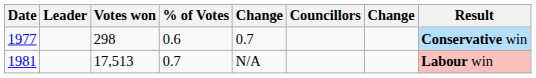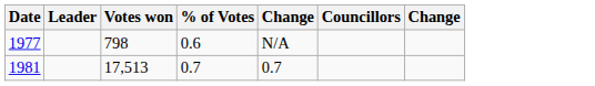 <table class="wikitable sortable" style="text-align: left">
 <tr>
 <th>Date</th>
 <th>Leader</th>
 <th>Votes won</th>
 <th>% of Votes</th>
 <th>Change</th>
 <th>Councillors</th>
 <th>Change</th>
-<th>Result</th>
 </tr>
 <tr>
 <td><a href='#'>1977</a></td>
 <td></td>
-<td>298</td>
+<td>798</td>
 <td>0.6</td>
-<td>0.7</td>
+<td>N/A</td>
 <td></td>
 <td></td>
-<td bgcolor="#B3E0FF"><strong>Conservative</strong> win</td>
 </tr>
 <tr>
 <td><a href='#'>1981</a></td>
 <td></td>
 <td>17,513</td>
 <td>0.7</td>
-<td>N/A</td>
+<td>0.7</td>
 <td></td>
 <td></td>
-<td bgcolor="#F8C1BE"><strong>Labour</strong> win</td>
 </tr>
 </table>
